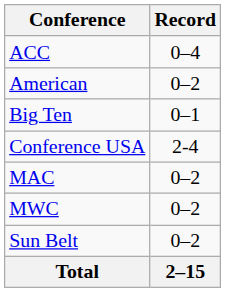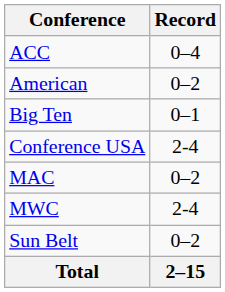 <table class="wikitable">
 <tr>
 <th>Conference</th>
 <th>Record</th>
 </tr>
 <tr>
 <td><a href='#'>ACC</a></td>
 <td align=center>0–4</td>
 </tr>
 <tr>
 <td><a href='#'>American</a></td>
 <td align=center>0–2</td>
 </tr>
 <tr>
 <td><a href='#'>Big Ten</a></td>
 <td align=center>0–1</td>
 </tr>
 <tr>
 <td><a href='#'>Conference USA</a></td>
 <td align=center>2-4</td>
 </tr>
 <tr>
 <td><a href='#'>MAC</a></td>
 <td align=center>0–2</td>
 </tr>
 <tr>
 <td><a href='#'>MWC</a></td>
-<td align=center>0–2</td>
+<td align=center>2-4</td>
 </tr>
 <tr>
 <td><a href='#'>Sun Belt</a></td>
 <td align=center>0–2</td>
 </tr>
 <tr>
 <th>Total</th>
 <th>2–15</th>
 </tr>
 </table>
